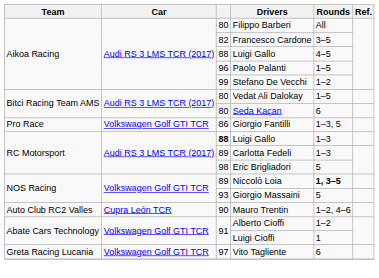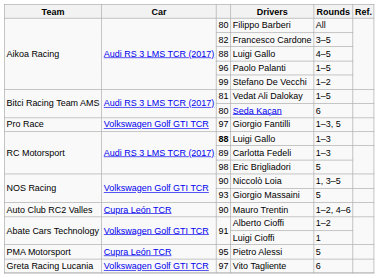 <table class="wikitable" style="font-size: 85%;">
 <tr>
 <th>Team</th>
 <th>Car</th>
 <th></th>
 <th>Drivers</th>
 <th>Rounds</th>
 <th>Ref.</th>
 </tr>
 <tr>
 <td rowspan="5"> Aikoa Racing</td>
 <td rowspan="5"><a href='#'>Audi RS 3 LMS TCR (2017)</a></td>
 <td align="center">80</td>
 <td> Filippo Barberi</td>
 <td>All</td>
 <td rowspan="5"></td>
 </tr>
 <tr>
 <td align="center">82</td>
 <td> Francesco Cardone</td>
 <td>3–5</td>
 </tr>
 <tr>
 <td align="center">88</td>
 <td> Luigi Gallo</td>
 <td>4–5</td>
 </tr>
 <tr>
 <td align="center">96</td>
 <td> Paolo Palanti</td>
 <td>1–5</td>
 </tr>
 <tr>
 <td align="center">99</td>
 <td> Stefano De Vecchi</td>
 <td>1–2</td>
 </tr>
 <tr>
 <td rowspan="2"> Bitci Racing Team AMS</td>
 <td rowspan="2"><a href='#'>Audi RS 3 LMS TCR (2017)</a></td>
-<td align="center">80</td>
+<td align="center">81</td>
 <td> Vedat Ali Dalokay</td>
 <td>1–5</td>
 <td></td>
 </tr>
 <tr>
 <td align="center">80</td>
 <td> <a href='#'>Seda Kaçan</a></td>
 <td>6</td>
 <td></td>
 </tr>
 <tr>
 <td> Pro Race</td>
 <td><a href='#'>Volkswagen Golf GTI TCR</a></td>
-<td align="center">86</td>
+<td align="center">97</td>
 <td> Giorgio Fantilli</td>
 <td>1–3, 5</td>
 <td></td>
 </tr>
 <tr>
 <td rowspan="3"> RC Motorsport</td>
 <td rowspan="3"><a href='#'>Audi RS 3 LMS TCR (2017)</a></td>
 <td align="center"><strong>88</strong></td>
 <td> Luigi Gallo</td>
 <td>1–3</td>
 <td></td>
 </tr>
 <tr>
 <td align="center">89</td>
 <td> Carlotta Fedeli</td>
 <td>1–3</td>
 </tr>
 <tr>
 <td align="center">98</td>
 <td> Eric Brigliadori</td>
 <td>5</td>
 </tr>
 <tr>
 <td rowspan="2"> NOS Racing</td>
 <td rowspan="2"><a href='#'>Volkswagen Golf GTI TCR</a></td>
-<td align="center">89</td>
+<td align="center">90</td>
 <td> Niccolò Loia</td>
-<td><strong>1, 3–5</strong></td>
+<td>1, 3–5</td>
 <td></td>
 </tr>
 <tr>
 <td align="center">93</td>
 <td> Giorgio Massaini</td>
 <td>5</td>
 <td></td>
 </tr>
 <tr>
 <td> Auto Club RC2 Valles</td>
 <td><a href='#'>Cupra León TCR</a></td>
 <td align="center">90</td>
 <td> Mauro Trentin</td>
 <td>1–2, 4–6</td>
 <td></td>
 </tr>
 <tr>
 <td rowspan="2"> Abate Cars Technology</td>
 <td rowspan="2"><a href='#'>Volkswagen Golf GTI TCR</a></td>
 <td rowspan="2" align="center">91</td>
 <td> Alberto Cioffi</td>
 <td>1–2</td>
 <td rowspan="2"></td>
 </tr>
 <tr>
 <td> Luigi Cioffi</td>
 <td>1</td>
 </tr>
 <tr>
+<td> PMA Motorsport</td>
+<td><a href='#'>Cupra León TCR</a></td>
+<td align="center">95</td>
+<td> Pietro Alessi</td>
+<td>5</td>
+<td></td>
+</tr>
+<tr>
 <td> Greta Racing Lucania</td>
 <td><a href='#'>Volkswagen Golf GTI TCR</a></td>
 <td align="center">97</td>
 <td> Vito Tagliente</td>
 <td>6</td>
 <td></td>
 </tr>
 <tr>
 </tr>
 </table>
